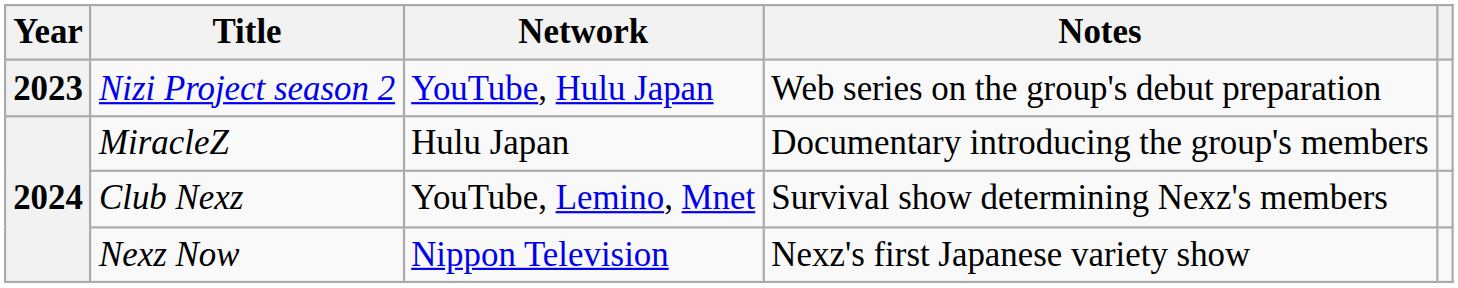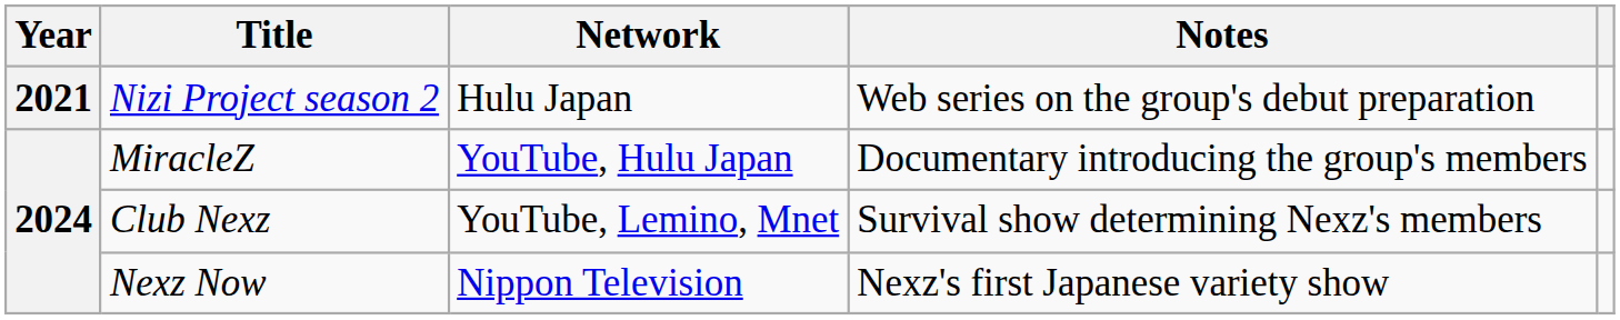 <table class="wikitable plainrowheaders sortable">
 <tr>
 <th scope="col">Year</th>
 <th scope="col">Title</th>
 <th scope="col">Network</th>
 <th scope="col">Notes</th>
 <th scope="col" class="unsortable"></th>
 </tr>
 <tr>
-<th scope="row">2023</th>
+<th scope="row">2021</th>
 <td><em><a href='#'>Nizi Project season 2</a></em></td>
-<td><a href='#'>YouTube</a>, <a href='#'>Hulu Japan</a></td>
+<td>Hulu Japan</td>
 <td>Web series on the group's debut preparation</td>
 <td></td>
 </tr>
 <tr>
 <th scope="row" rowspan="3">2024</th>
 <td><em>MiracleZ</em></td>
-<td>Hulu Japan</td>
+<td><a href='#'>YouTube</a>, <a href='#'>Hulu Japan</a></td>
 <td>Documentary introducing the group's members</td>
 <td></td>
 </tr>
 <tr>
 <td><em>Club Nexz</em></td>
 <td>YouTube, <a href='#'>Lemino</a>, <a href='#'>Mnet</a></td>
 <td>Survival show determining Nexz's members</td>
 <td></td>
 </tr>
 <tr>
 <td><em>Nexz Now</em></td>
 <td><a href='#'>Nippon Television</a></td>
 <td>Nexz's first Japanese variety show</td>
 <td></td>
 </tr>
 </table>
